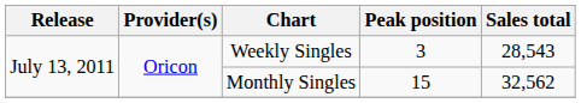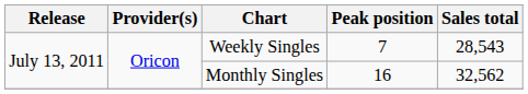 <table class="wikitable">
 <tr>
 <th align="center">Release</th>
 <th align="center">Provider(s)</th>
 <th align="center">Chart</th>
 <th align="center">Peak position</th>
 <th align="center">Sales total</th>
 </tr>
 <tr>
 <td align="center" rowspan="2">July 13, 2011</td>
 <td align="center" rowspan="2"><a href='#'>Oricon</a></td>
 <td align="center">Weekly Singles</td>
-<td align="center">3</td>
+<td align="center">7</td>
 <td align="center">28,543</td>
 </tr>
 <tr>
 <td align="center">Monthly Singles</td>
-<td align="center">15</td>
+<td align="center">16</td>
 <td align="center">32,562</td>
 </tr>
 <tr>
 </tr>
 </table>
